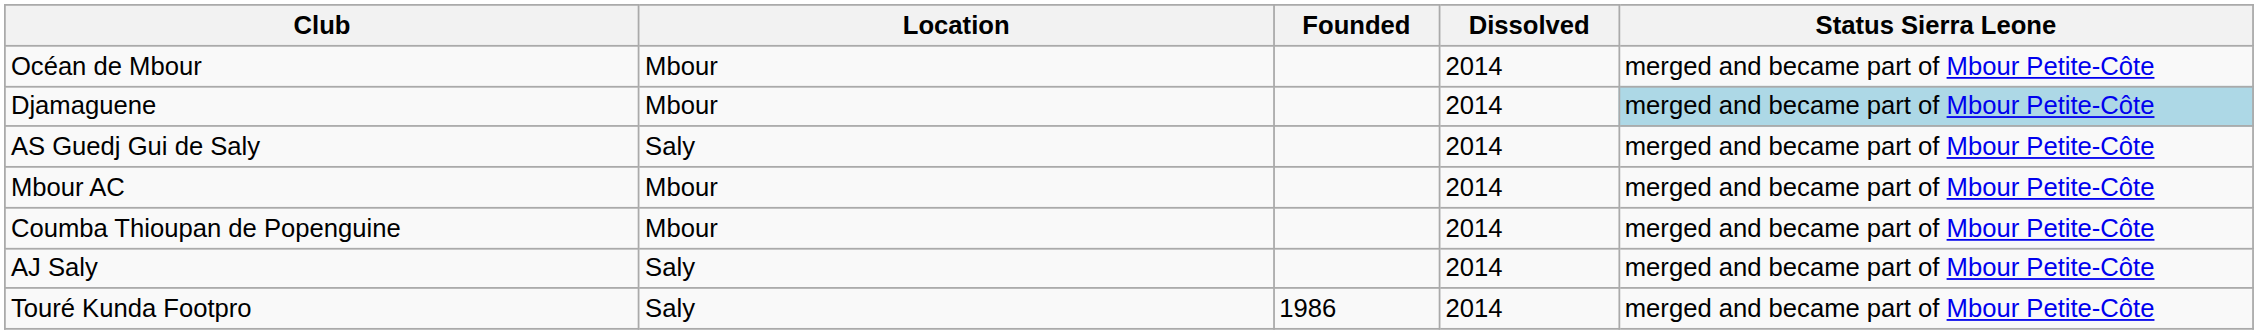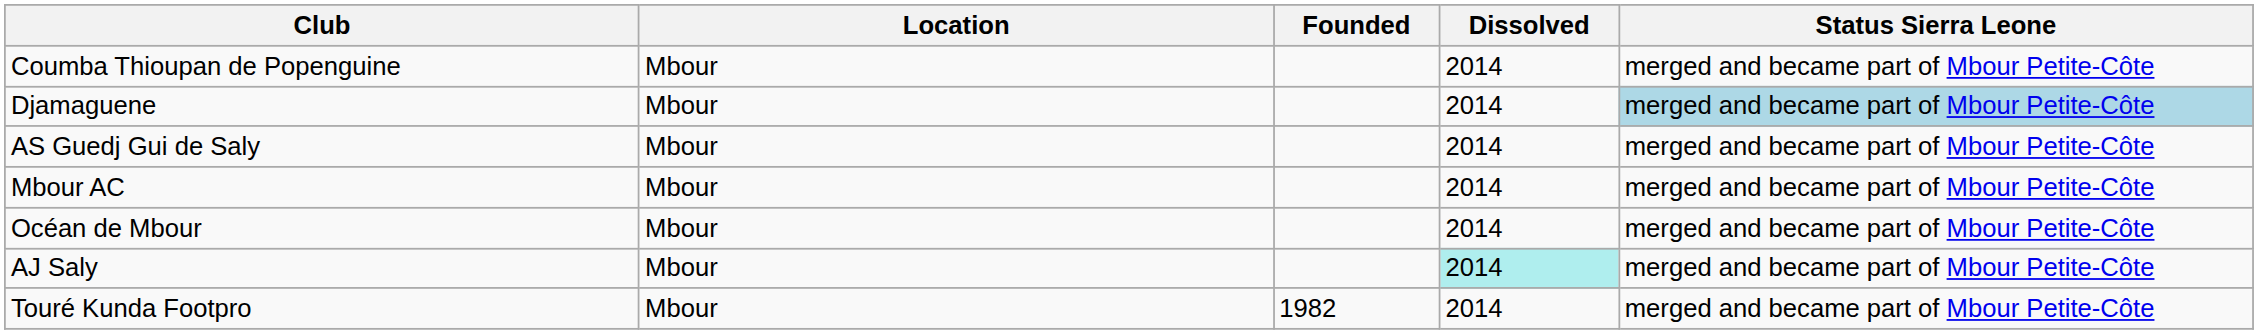 <table class="wikitable sortable" width=100% style="font-size:90%">
 <tr>
 <th width=20%>Club</th>
 <th width=20%>Location</th>
 <th width=5%>Founded</th>
 <th width=5%>Dissolved</th>
 <th width=20%>Status Sierra Leone</th>
 </tr>
 <tr>
-<td>Océan de Mbour</td>
+<td>Coumba Thioupan de Popenguine</td>
 <td>Mbour</td>
 <td></td>
 <td>2014</td>
 <td>merged and became part of <a href='#'>Mbour Petite-Côte</a></td>
 </tr>
 <tr>
 <td>Djamaguene</td>
 <td>Mbour</td>
 <td></td>
 <td>2014</td>
 <td style="background: lightblue;">merged and became part of <a href='#'>Mbour Petite-Côte</a></td>
 </tr>
 <tr>
 <td>AS Guedj Gui de Saly</td>
-<td>Saly</td>
+<td>Mbour</td>
 <td></td>
 <td>2014</td>
 <td>merged and became part of <a href='#'>Mbour Petite-Côte</a></td>
 </tr>
 <tr>
 <td>Mbour AC</td>
 <td>Mbour</td>
 <td></td>
 <td>2014</td>
 <td>merged and became part of <a href='#'>Mbour Petite-Côte</a></td>
 </tr>
 <tr>
-<td>Coumba Thioupan de Popenguine</td>
+<td>Océan de Mbour</td>
 <td>Mbour</td>
 <td></td>
 <td>2014</td>
 <td>merged and became part of <a href='#'>Mbour Petite-Côte</a></td>
 </tr>
 <tr>
 <td>AJ Saly</td>
-<td>Saly</td>
+<td>Mbour</td>
 <td></td>
-<td>2014</td>
+<td style="background: paleturquoise;">2014</td>
 <td>merged and became part of <a href='#'>Mbour Petite-Côte</a></td>
 </tr>
 <tr>
 <td>Touré Kunda Footpro</td>
-<td>Saly</td>
-<td>1986</td>
+<td>Mbour</td>
+<td>1982</td>
 <td>2014</td>
 <td>merged and became part of <a href='#'>Mbour Petite-Côte</a></td>
 </tr>
 </table>
